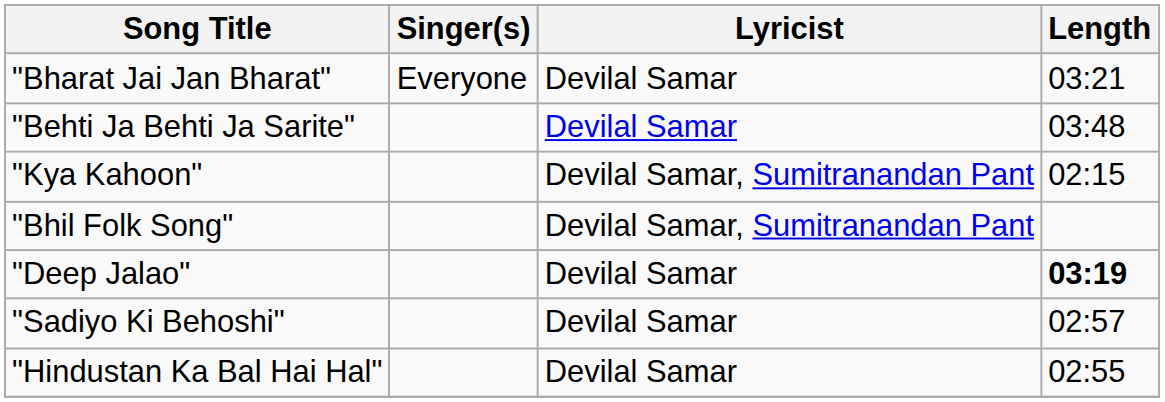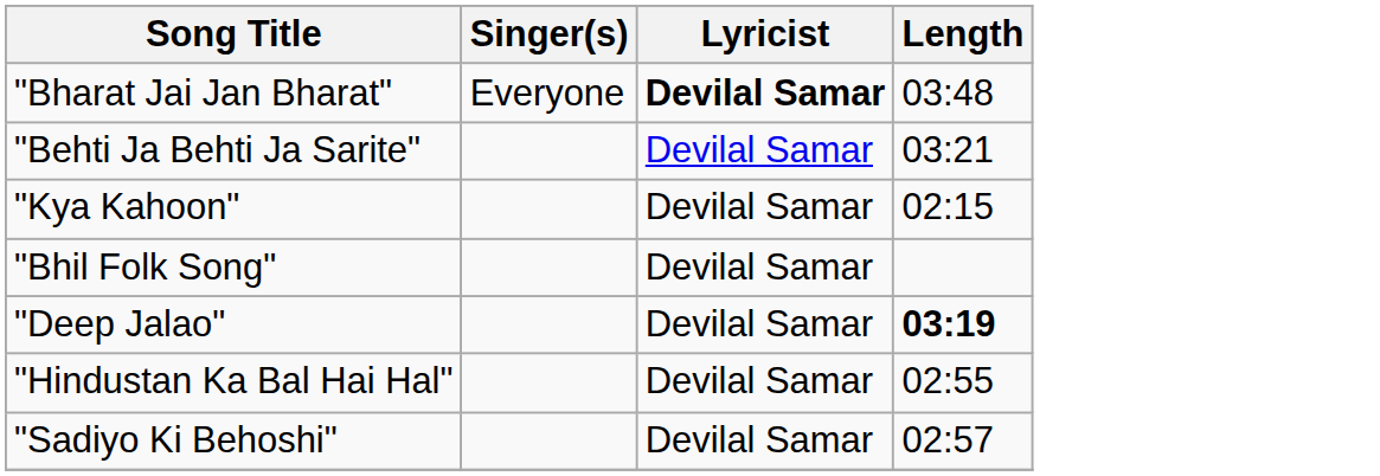 <table class="wikitable">
 <tr>
 <th><strong>Song Title</strong></th>
 <th><strong>Singer(s)</strong></th>
 <th><strong>Lyricist</strong></th>
 <th><strong>Length</strong></th>
 </tr>
 <tr>
 <td>"Bharat Jai Jan Bharat"</td>
 <td>Everyone</td>
-<td>Devilal Samar</td>
-<td>03:21</td>
+<td><strong>Devilal Samar</strong></td>
+<td>03:48</td>
 </tr>
 <tr>
 <td>"Behti Ja Behti Ja Sarite"</td>
 <td></td>
 <td><a href='#'>Devilal Samar</a></td>
-<td>03:48</td>
+<td>03:21</td>
 </tr>
 <tr>
 <td>"Kya Kahoon"</td>
 <td></td>
-<td>Devilal Samar, <a href='#'>Sumitranandan Pant</a></td>
+<td>Devilal Samar</td>
 <td>02:15</td>
 </tr>
 <tr>
 <td>"Bhil Folk Song"</td>
 <td></td>
-<td>Devilal Samar, <a href='#'>Sumitranandan Pant</a></td>
+<td>Devilal Samar</td>
 <td></td>
 </tr>
 <tr>
 <td>"Deep Jalao"</td>
 <td></td>
 <td>Devilal Samar</td>
 <td><strong>03:19</strong></td>
 </tr>
 <tr>
+<td>"Hindustan Ka Bal Hai Hal"</td>
+<td></td>
+<td>Devilal Samar</td>
+<td>02:55</td>
+</tr>
+<tr>
 <td>"Sadiyo Ki Behoshi"</td>
 <td></td>
 <td>Devilal Samar</td>
 <td>02:57</td>
 </tr>
 <tr>
-<td>"Hindustan Ka Bal Hai Hal"</td>
-<td></td>
-<td>Devilal Samar</td>
-<td>02:55</td>
-</tr>
-<tr>
 </tr>
 </table>
